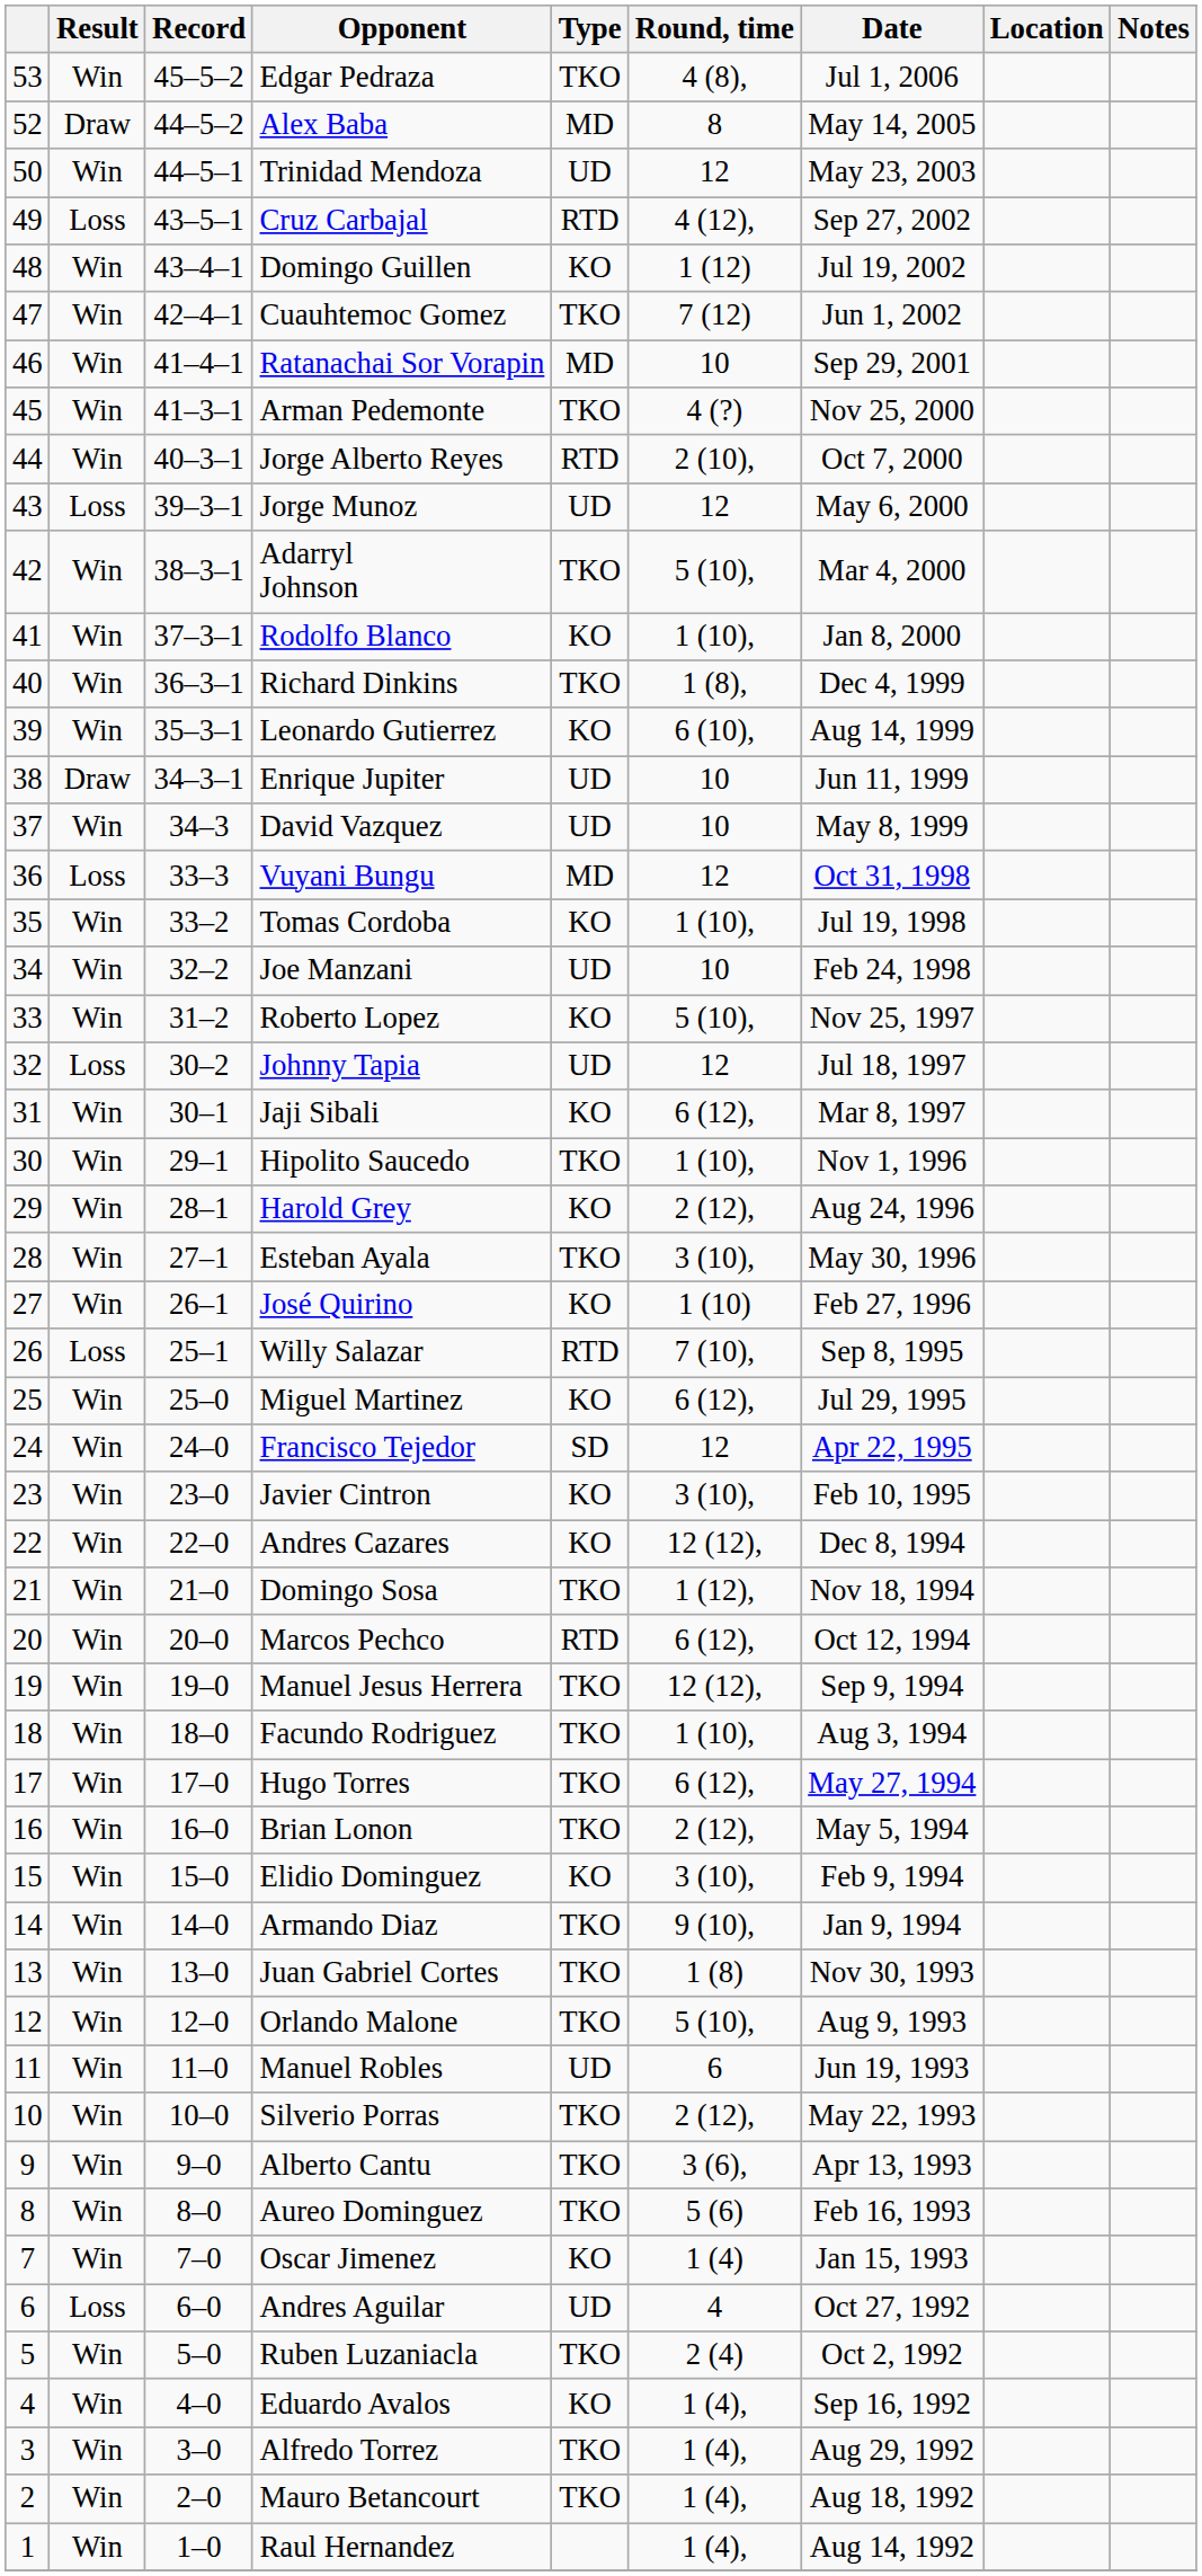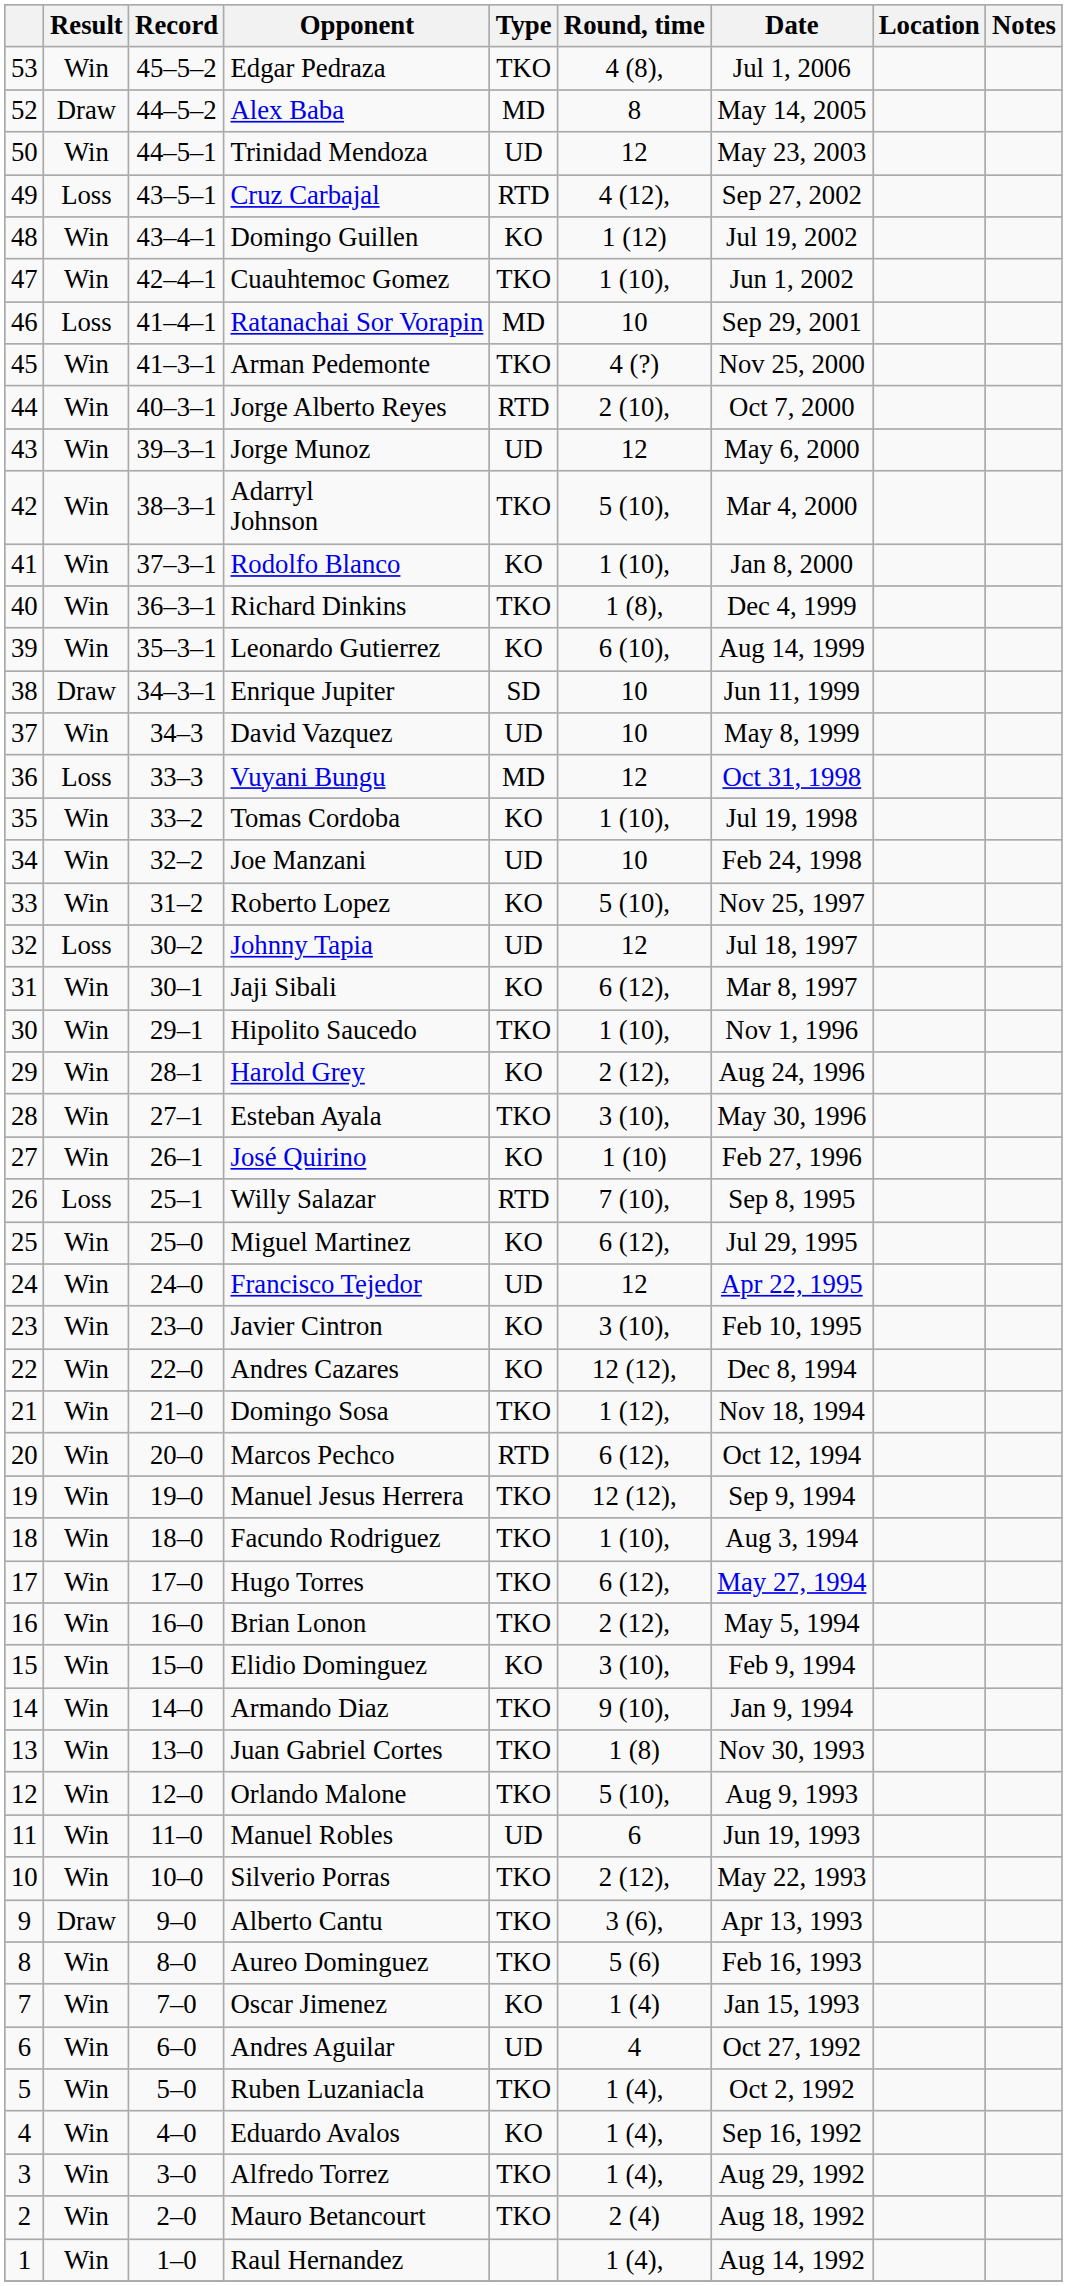 <table class="wikitable" style="text-align:center">
 <tr>
 <th></th>
 <th>Result</th>
 <th>Record</th>
 <th>Opponent</th>
 <th>Type</th>
 <th>Round, time</th>
 <th>Date</th>
 <th>Location</th>
 <th>Notes</th>
 </tr>
 <tr>
 <td>53</td>
 <td>Win</td>
 <td>45–5–2</td>
 <td style="text-align:left;">Edgar Pedraza</td>
 <td>TKO</td>
 <td>4 (8), </td>
 <td>Jul 1, 2006</td>
 <td align=left></td>
 <td></td>
 </tr>
 <tr>
 <td>52</td>
 <td>Draw</td>
 <td>44–5–2</td>
 <td style="text-align:left;"><a href='#'>Alex Baba</a></td>
 <td>MD</td>
 <td>8</td>
 <td>May 14, 2005</td>
 <td align=left></td>
 <td></td>
 </tr>
 <tr>
 <td>50</td>
 <td>Win</td>
 <td>44–5–1</td>
 <td style="text-align:left;">Trinidad Mendoza</td>
 <td>UD</td>
 <td>12</td>
 <td>May 23, 2003</td>
 <td style="text-align:left;"></td>
 <td align=left></td>
 </tr>
 <tr>
 <td>49</td>
 <td>Loss</td>
 <td>43–5–1</td>
 <td style="text-align:left;"><a href='#'>Cruz Carbajal</a></td>
 <td>RTD</td>
 <td>4 (12), </td>
 <td>Sep 27, 2002</td>
 <td style="text-align:left;"></td>
 <td style="text-align:left;"></td>
 </tr>
 <tr>
 <td>48</td>
 <td>Win</td>
 <td>43–4–1</td>
 <td style="text-align:left;">Domingo Guillen</td>
 <td>KO</td>
 <td>1 (12)</td>
 <td>Jul 19, 2002</td>
 <td style="text-align:left;"></td>
 <td align=left></td>
 </tr>
 <tr>
 <td>47</td>
 <td>Win</td>
 <td>42–4–1</td>
 <td style="text-align:left;">Cuauhtemoc Gomez</td>
 <td>TKO</td>
-<td>7 (12)</td>
+<td>1 (10), </td>
 <td>Jun 1, 2002</td>
 <td style="text-align:left;"></td>
 <td align=left></td>
 </tr>
 <tr>
 <td>46</td>
-<td>Win</td>
+<td>Loss</td>
 <td>41–4–1</td>
 <td style="text-align:left;"><a href='#'>Ratanachai Sor Vorapin</a></td>
 <td>MD</td>
 <td>10</td>
 <td>Sep 29, 2001</td>
 <td style="text-align:left;"></td>
 <td></td>
 </tr>
 <tr>
 <td>45</td>
 <td>Win</td>
 <td>41–3–1</td>
 <td style="text-align:left;">Arman Pedemonte</td>
 <td>TKO</td>
 <td>4 (?)</td>
 <td>Nov 25, 2000</td>
 <td style="text-align:left;"></td>
 <td></td>
 </tr>
 <tr>
 <td>44</td>
 <td>Win</td>
 <td>40–3–1</td>
 <td style="text-align:left;">Jorge Alberto Reyes</td>
 <td>RTD</td>
 <td>2 (10), </td>
 <td>Oct 7, 2000</td>
 <td style="text-align:left;"></td>
 <td></td>
 </tr>
 <tr>
 <td>43</td>
-<td>Loss</td>
+<td>Win</td>
 <td>39–3–1</td>
 <td style="text-align:left;">Jorge Munoz</td>
 <td>UD</td>
 <td>12</td>
 <td>May 6, 2000</td>
 <td style="text-align:left;"></td>
 <td align=left></td>
 </tr>
 <tr>
 <td>42</td>
 <td>Win</td>
 <td>38–3–1</td>
 <td style="text-align:left;">Adarryl<br>Johnson</td>
 <td>TKO</td>
 <td>5 (10), </td>
 <td>Mar 4, 2000</td>
 <td style="text-align:left;"></td>
 <td></td>
 </tr>
 <tr>
 <td>41</td>
 <td>Win</td>
 <td>37–3–1</td>
 <td style="text-align:left;"><a href='#'>Rodolfo Blanco</a></td>
 <td>KO</td>
 <td>1 (10), </td>
 <td>Jan 8, 2000</td>
 <td style="text-align:left;"></td>
 <td></td>
 </tr>
 <tr>
 <td>40</td>
 <td>Win</td>
 <td>36–3–1</td>
 <td style="text-align:left;">Richard Dinkins</td>
 <td>TKO</td>
 <td>1 (8), </td>
 <td>Dec 4, 1999</td>
 <td align=left></td>
 <td></td>
 </tr>
 <tr>
 <td>39</td>
 <td>Win</td>
 <td>35–3–1</td>
 <td style="text-align:left;">Leonardo Gutierrez</td>
 <td>KO</td>
 <td>6 (10), </td>
 <td>Aug 14, 1999</td>
 <td align=left></td>
 <td></td>
 </tr>
 <tr>
 <td>38</td>
 <td>Draw</td>
 <td>34–3–1</td>
 <td style="text-align:left;">Enrique Jupiter</td>
-<td>UD</td>
+<td>SD</td>
 <td>10</td>
 <td>Jun 11, 1999</td>
 <td style="text-align:left;"></td>
 <td></td>
 </tr>
 <tr>
 <td>37</td>
 <td>Win</td>
 <td>34–3</td>
 <td style="text-align:left;">David Vazquez</td>
 <td>UD</td>
 <td>10</td>
 <td>May 8, 1999</td>
 <td style="text-align:left;"></td>
 <td></td>
 </tr>
 <tr>
 <td>36</td>
 <td>Loss</td>
 <td>33–3</td>
 <td style="text-align:left;"><a href='#'>Vuyani Bungu</a></td>
 <td>MD</td>
 <td>12</td>
 <td><a href='#'>Oct 31, 1998</a></td>
 <td style="text-align:left;"></td>
 <td style="text-align:left;"></td>
 </tr>
 <tr>
 <td>35</td>
 <td>Win</td>
 <td>33–2</td>
 <td style="text-align:left;">Tomas Cordoba</td>
 <td>KO</td>
 <td>1 (10), </td>
 <td>Jul 19, 1998</td>
 <td style="text-align:left;"></td>
 <td></td>
 </tr>
 <tr>
 <td>34</td>
 <td>Win</td>
 <td>32–2</td>
 <td style="text-align:left;">Joe Manzani</td>
 <td>UD</td>
 <td>10</td>
 <td>Feb 24, 1998</td>
 <td style="text-align:left;"></td>
 <td></td>
 </tr>
 <tr>
 <td>33</td>
 <td>Win</td>
 <td>31–2</td>
 <td style="text-align:left;">Roberto Lopez</td>
 <td>KO</td>
 <td>5 (10), </td>
 <td>Nov 25, 1997</td>
 <td style="text-align:left;"></td>
 <td></td>
 </tr>
 <tr>
 <td>32</td>
 <td>Loss</td>
 <td>30–2</td>
 <td style="text-align:left;"><a href='#'>Johnny Tapia</a></td>
 <td>UD</td>
 <td>12</td>
 <td>Jul 18, 1997</td>
 <td style="text-align:left;"></td>
 <td align=left></td>
 </tr>
 <tr>
 <td>31</td>
 <td>Win</td>
 <td>30–1</td>
 <td style="text-align:left;">Jaji Sibali</td>
 <td>KO</td>
 <td>6 (12), </td>
 <td>Mar 8, 1997</td>
 <td style="text-align:left;"></td>
 <td align=left></td>
 </tr>
 <tr>
 <td>30</td>
 <td>Win</td>
 <td>29–1</td>
 <td style="text-align:left;">Hipolito Saucedo</td>
 <td>TKO</td>
 <td>1 (10), </td>
 <td>Nov 1, 1996</td>
 <td style="text-align:left;"></td>
 <td align=left></td>
 </tr>
 <tr>
 <td>29</td>
 <td>Win</td>
 <td>28–1</td>
 <td style="text-align:left;"><a href='#'>Harold Grey</a></td>
 <td>KO</td>
 <td>2 (12), </td>
 <td>Aug 24, 1996</td>
 <td style="text-align:left;"></td>
 <td align=left></td>
 </tr>
 <tr>
 <td>28</td>
 <td>Win</td>
 <td>27–1</td>
 <td style="text-align:left;">Esteban Ayala</td>
 <td>TKO</td>
 <td>3 (10), </td>
 <td>May 30, 1996</td>
 <td style="text-align:left;"></td>
 <td></td>
 </tr>
 <tr>
 <td>27</td>
 <td>Win</td>
 <td>26–1</td>
 <td style="text-align:left;"><a href='#'>José Quirino</a></td>
 <td>KO</td>
 <td>1 (10)</td>
 <td>Feb 27, 1996</td>
 <td style="text-align:left;"></td>
 <td></td>
 </tr>
 <tr>
 <td>26</td>
 <td>Loss</td>
 <td>25–1</td>
 <td style="text-align:left;">Willy Salazar</td>
 <td>RTD</td>
 <td>7 (10), </td>
 <td>Sep 8, 1995</td>
 <td style="text-align:left;"></td>
 <td></td>
 </tr>
 <tr>
 <td>25</td>
 <td>Win</td>
 <td>25–0</td>
 <td style="text-align:left;">Miguel Martinez</td>
 <td>KO</td>
 <td>6 (12), </td>
 <td>Jul 29, 1995</td>
 <td style="text-align:left;"></td>
 <td></td>
 </tr>
 <tr>
 <td>24</td>
 <td>Win</td>
 <td>24–0</td>
 <td style="text-align:left;"><a href='#'>Francisco Tejedor</a></td>
-<td>SD</td>
+<td>UD</td>
 <td>12</td>
 <td><a href='#'>Apr 22, 1995</a></td>
 <td style="text-align:left;"></td>
 <td align=left></td>
 </tr>
 <tr>
 <td>23</td>
 <td>Win</td>
 <td>23–0</td>
 <td style="text-align:left;">Javier Cintron</td>
 <td>KO</td>
 <td>3 (10), </td>
 <td>Feb 10, 1995</td>
 <td style="text-align:left;"></td>
 <td></td>
 </tr>
 <tr>
 <td>22</td>
 <td>Win</td>
 <td>22–0</td>
 <td style="text-align:left;">Andres Cazares</td>
 <td>KO</td>
 <td>12 (12), </td>
 <td>Dec 8, 1994</td>
 <td style="text-align:left;"></td>
 <td></td>
 </tr>
 <tr>
 <td>21</td>
 <td>Win</td>
 <td>21–0</td>
 <td style="text-align:left;">Domingo Sosa</td>
 <td>TKO</td>
 <td>1 (12), </td>
 <td>Nov 18, 1994</td>
 <td style="text-align:left;"></td>
 <td style="text-align:left;"></td>
 </tr>
 <tr>
 <td>20</td>
 <td>Win</td>
 <td>20–0</td>
 <td style="text-align:left;">Marcos Pechco</td>
 <td>RTD</td>
 <td>6 (12), </td>
 <td>Oct 12, 1994</td>
 <td align=left></td>
 <td style="text-align:left;"></td>
 </tr>
 <tr>
 <td>19</td>
 <td>Win</td>
 <td>19–0</td>
 <td style="text-align:left;">Manuel Jesus Herrera</td>
 <td>TKO</td>
 <td>12 (12), </td>
 <td>Sep 9, 1994</td>
 <td align=left></td>
 <td style="text-align:left;"></td>
 </tr>
 <tr>
 <td>18</td>
 <td>Win</td>
 <td>18–0</td>
 <td style="text-align:left;">Facundo Rodriguez</td>
 <td>TKO</td>
 <td>1 (10), </td>
 <td>Aug 3, 1994</td>
 <td style="text-align:left;"></td>
 <td></td>
 </tr>
 <tr>
 <td>17</td>
 <td>Win</td>
 <td>17–0</td>
 <td style="text-align:left;">Hugo Torres</td>
 <td>TKO</td>
 <td>6 (12), </td>
 <td><a href='#'>May 27, 1994</a></td>
 <td style="text-align:left;"></td>
 <td style="text-align:left;"></td>
 </tr>
 <tr>
 <td>16</td>
 <td>Win</td>
 <td>16–0</td>
 <td style="text-align:left;">Brian Lonon</td>
 <td>TKO</td>
 <td>2 (12), </td>
 <td>May 5, 1994</td>
 <td style="text-align:left;"></td>
 <td style="text-align:left;"></td>
 </tr>
 <tr>
 <td>15</td>
 <td>Win</td>
 <td>15–0</td>
 <td style="text-align:left;">Elidio Dominguez</td>
 <td>KO</td>
 <td>3 (10), </td>
 <td>Feb 9, 1994</td>
 <td style="text-align:left;"></td>
 <td></td>
 </tr>
 <tr>
 <td>14</td>
 <td>Win</td>
 <td>14–0</td>
 <td style="text-align:left;">Armando Diaz</td>
 <td>TKO</td>
 <td>9 (10), </td>
 <td>Jan 9, 1994</td>
 <td style="text-align:left;"></td>
 <td></td>
 </tr>
 <tr>
 <td>13</td>
 <td>Win</td>
 <td>13–0</td>
 <td style="text-align:left;">Juan Gabriel Cortes</td>
 <td>TKO</td>
 <td>1 (8)</td>
 <td>Nov 30, 1993</td>
 <td style="text-align:left;"></td>
 <td></td>
 </tr>
 <tr>
 <td>12</td>
 <td>Win</td>
 <td>12–0</td>
 <td style="text-align:left;">Orlando Malone</td>
 <td>TKO</td>
 <td>5 (10), </td>
 <td>Aug 9, 1993</td>
 <td style="text-align:left;"></td>
 <td></td>
 </tr>
 <tr>
 <td>11</td>
 <td>Win</td>
 <td>11–0</td>
 <td style="text-align:left;">Manuel Robles</td>
 <td>UD</td>
 <td>6</td>
 <td>Jun 19, 1993</td>
 <td style="text-align:left;"></td>
 <td></td>
 </tr>
 <tr>
 <td>10</td>
 <td>Win</td>
 <td>10–0</td>
 <td style="text-align:left;">Silverio Porras</td>
 <td>TKO</td>
 <td>2 (12), </td>
 <td>May 22, 1993</td>
 <td style="text-align:left;"></td>
 <td align=left></td>
 </tr>
 <tr>
 <td>9</td>
-<td>Win</td>
+<td>Draw</td>
 <td>9–0</td>
 <td style="text-align:left;">Alberto Cantu</td>
 <td>TKO</td>
 <td>3 (6), </td>
 <td>Apr 13, 1993</td>
 <td style="text-align:left;"></td>
 <td></td>
 </tr>
 <tr>
 <td>8</td>
 <td>Win</td>
 <td>8–0</td>
 <td style="text-align:left;">Aureo Dominguez</td>
 <td>TKO</td>
 <td>5 (6)</td>
 <td>Feb 16, 1993</td>
 <td style="text-align:left;"></td>
 <td></td>
 </tr>
 <tr>
 <td>7</td>
 <td>Win</td>
 <td>7–0</td>
 <td style="text-align:left;">Oscar Jimenez</td>
 <td>KO</td>
 <td>1 (4)</td>
 <td>Jan 15, 1993</td>
 <td style="text-align:left;"></td>
 <td></td>
 </tr>
 <tr>
 <td>6</td>
-<td>Loss</td>
+<td>Win</td>
 <td>6–0</td>
 <td style="text-align:left;">Andres Aguilar</td>
 <td>UD</td>
 <td>4</td>
 <td>Oct 27, 1992</td>
 <td style="text-align:left;"></td>
 <td></td>
 </tr>
 <tr>
 <td>5</td>
 <td>Win</td>
 <td>5–0</td>
 <td style="text-align:left;">Ruben Luzaniacla</td>
 <td>TKO</td>
-<td>2 (4)</td>
+<td>1 (4), </td>
 <td>Oct 2, 1992</td>
 <td style="text-align:left;"></td>
 <td></td>
 </tr>
 <tr>
 <td>4</td>
 <td>Win</td>
 <td>4–0</td>
 <td style="text-align:left;">Eduardo Avalos</td>
 <td>KO</td>
 <td>1 (4), </td>
 <td>Sep 16, 1992</td>
 <td style="text-align:left;"></td>
 <td></td>
 </tr>
 <tr>
 <td>3</td>
 <td>Win</td>
 <td>3–0</td>
 <td style="text-align:left;">Alfredo Torrez</td>
 <td>TKO</td>
 <td>1 (4), </td>
 <td>Aug 29, 1992</td>
 <td style="text-align:left;"></td>
 <td></td>
 </tr>
 <tr>
 <td>2</td>
 <td>Win</td>
 <td>2–0</td>
 <td style="text-align:left;">Mauro Betancourt</td>
 <td>TKO</td>
-<td>1 (4), </td>
+<td>2 (4)</td>
 <td>Aug 18, 1992</td>
 <td style="text-align:left;"></td>
 <td></td>
 </tr>
 <tr>
 <td>1</td>
 <td>Win</td>
 <td>1–0</td>
 <td style="text-align:left;">Raul Hernandez</td>
 <td></td>
 <td>1 (4), </td>
 <td>Aug 14, 1992</td>
 <td style="text-align:left;"></td>
 <td></td>
 </tr>
 <tr>
 </tr>
 </table>
